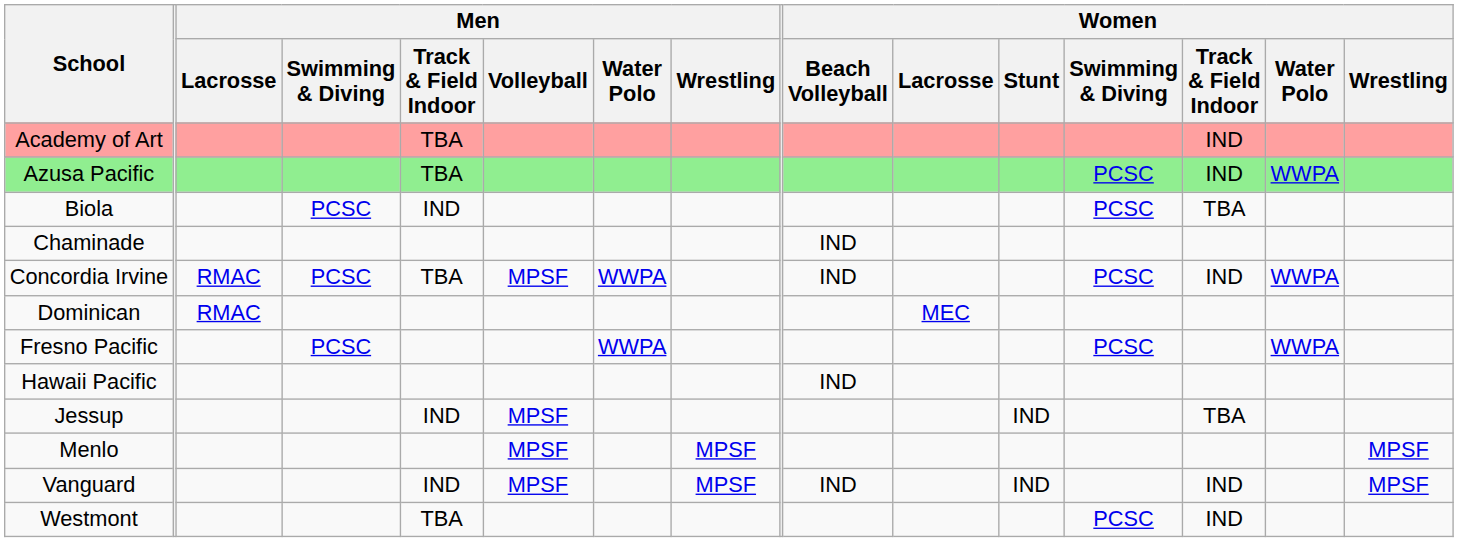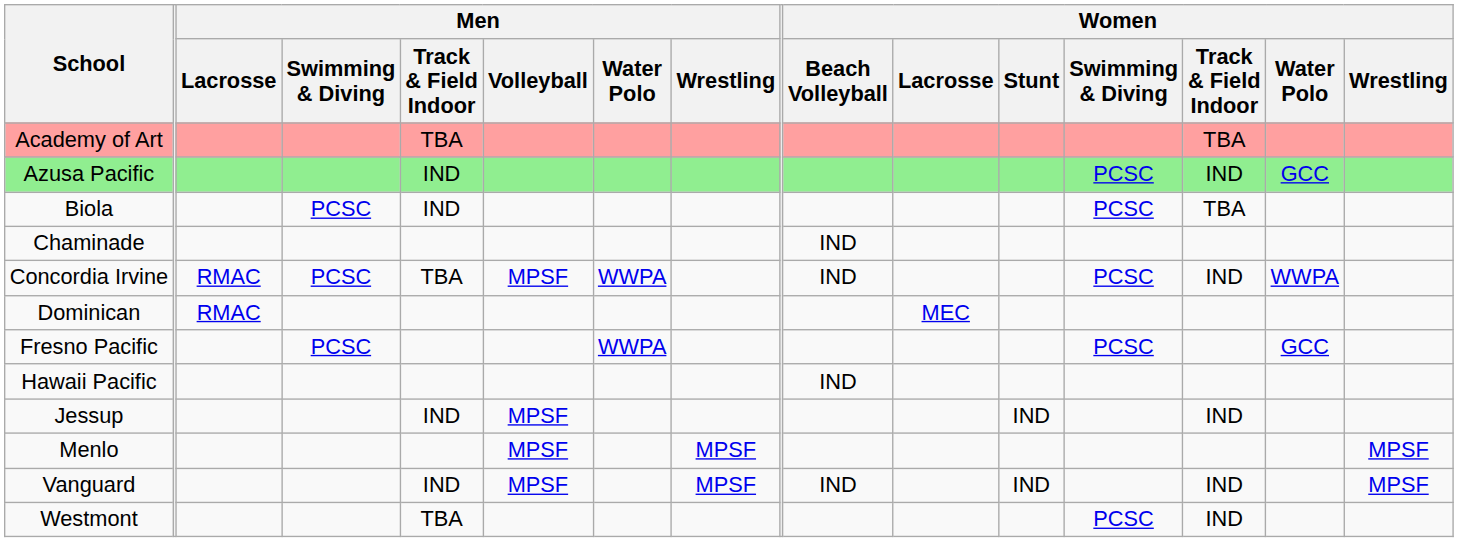 <table class="wikitable" style="text-align:center">
 <tr>
 <th rowspan=2>School</th>
 <th rowspan=14 width=1 style="padding:0"></th>
 <th colspan=6>Men</th>
 <th rowspan=14 width=1 style="padding:0"></th>
 <th colspan=7>Women</th>
 </tr>
 <tr>
 <th>Lacrosse</th>
 <th>Swimming<br>& Diving</th>
 <th>Track<br>& Field<br>Indoor</th>
 <th>Volleyball </th>
 <th>Water<br>Polo </th>
 <th>Wrestling</th>
 <th>Beach<br>Volleyball </th>
 <th>Lacrosse</th>
 <th>Stunt</th>
 <th>Swimming<br>& Diving</th>
 <th>Track<br>& Field<br>Indoor</th>
 <th>Water<br>Polo</th>
 <th>Wrestling </th>
 </tr>
 <tr bgcolor=#ffa0a0>
 <td>Academy of Art</td>
 <td></td>
 <td></td>
 <td>TBA</td>
 <td></td>
 <td></td>
 <td></td>
 <td></td>
 <td></td>
 <td></td>
 <td></td>
-<td>IND</td>
+<td>TBA</td>
 <td></td>
 <td></td>
 </tr>
 <tr bgcolor=#90ee90>
 <td>Azusa Pacific</td>
 <td></td>
 <td></td>
-<td>TBA</td>
+<td>IND</td>
 <td></td>
 <td></td>
 <td></td>
 <td></td>
 <td></td>
 <td></td>
 <td><a href='#'>PCSC</a></td>
 <td>IND</td>
-<td><a href='#'>WWPA</a></td>
+<td><a href='#'>GCC</a></td>
 <td></td>
 </tr>
 <tr>
 <td>Biola</td>
 <td></td>
 <td><a href='#'>PCSC</a></td>
 <td>IND</td>
 <td></td>
 <td></td>
 <td></td>
 <td></td>
 <td></td>
 <td></td>
 <td><a href='#'>PCSC</a></td>
 <td>TBA</td>
 <td></td>
 <td></td>
 </tr>
 <tr>
 <td>Chaminade</td>
 <td></td>
 <td></td>
 <td></td>
 <td></td>
 <td></td>
 <td></td>
 <td>IND</td>
 <td></td>
 <td></td>
 <td></td>
 <td></td>
 <td></td>
 <td></td>
 </tr>
 <tr>
 <td>Concordia Irvine</td>
 <td><a href='#'>RMAC</a></td>
 <td><a href='#'>PCSC</a></td>
 <td>TBA</td>
 <td><a href='#'>MPSF</a></td>
 <td><a href='#'>WWPA</a></td>
 <td></td>
 <td>IND</td>
 <td></td>
 <td></td>
 <td><a href='#'>PCSC</a></td>
 <td>IND</td>
 <td><a href='#'>WWPA</a></td>
 <td></td>
 </tr>
 <tr>
 <td>Dominican</td>
 <td><a href='#'>RMAC</a></td>
 <td></td>
 <td></td>
 <td></td>
 <td></td>
 <td></td>
 <td></td>
 <td><a href='#'>MEC</a></td>
 <td></td>
 <td></td>
 <td></td>
 <td></td>
 <td></td>
 </tr>
 <tr>
 <td>Fresno Pacific</td>
 <td></td>
 <td><a href='#'>PCSC</a></td>
 <td></td>
 <td></td>
 <td><a href='#'>WWPA</a></td>
 <td></td>
 <td></td>
 <td></td>
 <td></td>
 <td><a href='#'>PCSC</a></td>
 <td></td>
-<td><a href='#'>WWPA</a></td>
+<td><a href='#'>GCC</a></td>
 <td></td>
 </tr>
 <tr>
 <td>Hawaii Pacific</td>
 <td></td>
 <td></td>
 <td></td>
 <td></td>
 <td></td>
 <td></td>
 <td>IND</td>
 <td></td>
 <td></td>
 <td></td>
 <td></td>
 <td></td>
 <td></td>
 </tr>
 <tr>
 <td>Jessup</td>
 <td></td>
 <td></td>
 <td>IND</td>
 <td><a href='#'>MPSF</a></td>
 <td></td>
 <td></td>
 <td></td>
 <td></td>
 <td>IND</td>
 <td></td>
-<td>TBA</td>
+<td>IND</td>
 <td></td>
 <td></td>
 </tr>
 <tr>
 <td>Menlo</td>
 <td></td>
 <td></td>
 <td></td>
 <td><a href='#'>MPSF</a></td>
 <td></td>
 <td><a href='#'>MPSF</a></td>
 <td></td>
 <td></td>
 <td></td>
 <td></td>
 <td></td>
 <td></td>
 <td><a href='#'>MPSF</a></td>
 </tr>
 <tr>
 <td>Vanguard</td>
 <td></td>
 <td></td>
 <td>IND</td>
 <td><a href='#'>MPSF</a></td>
 <td></td>
 <td><a href='#'>MPSF</a></td>
 <td>IND</td>
 <td></td>
 <td>IND</td>
 <td></td>
 <td>IND</td>
 <td></td>
 <td><a href='#'>MPSF</a></td>
 </tr>
 <tr>
 <td>Westmont</td>
 <td></td>
 <td></td>
 <td>TBA</td>
 <td></td>
 <td></td>
 <td></td>
 <td></td>
 <td></td>
 <td></td>
 <td><a href='#'>PCSC</a></td>
 <td>IND</td>
 <td></td>
 <td></td>
 </tr>
 </table>
